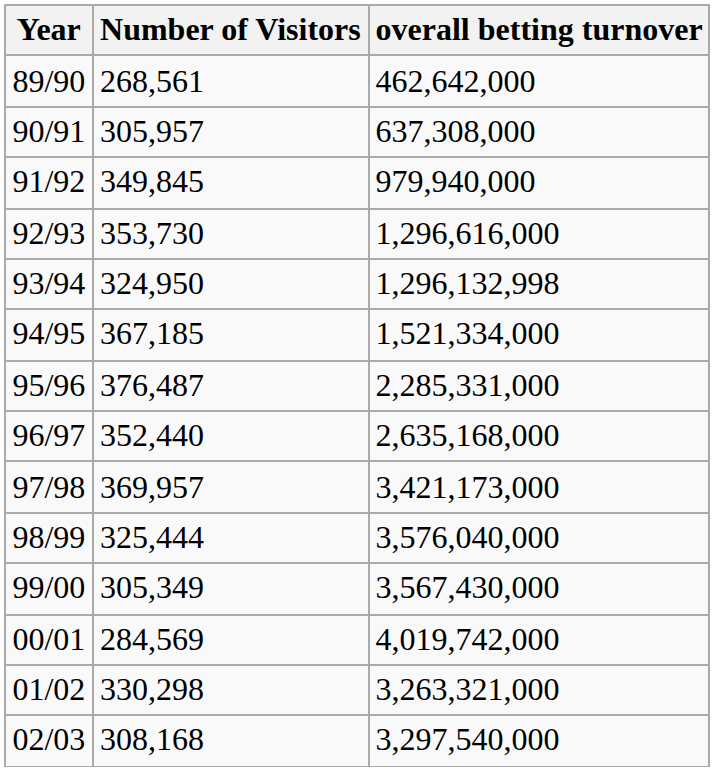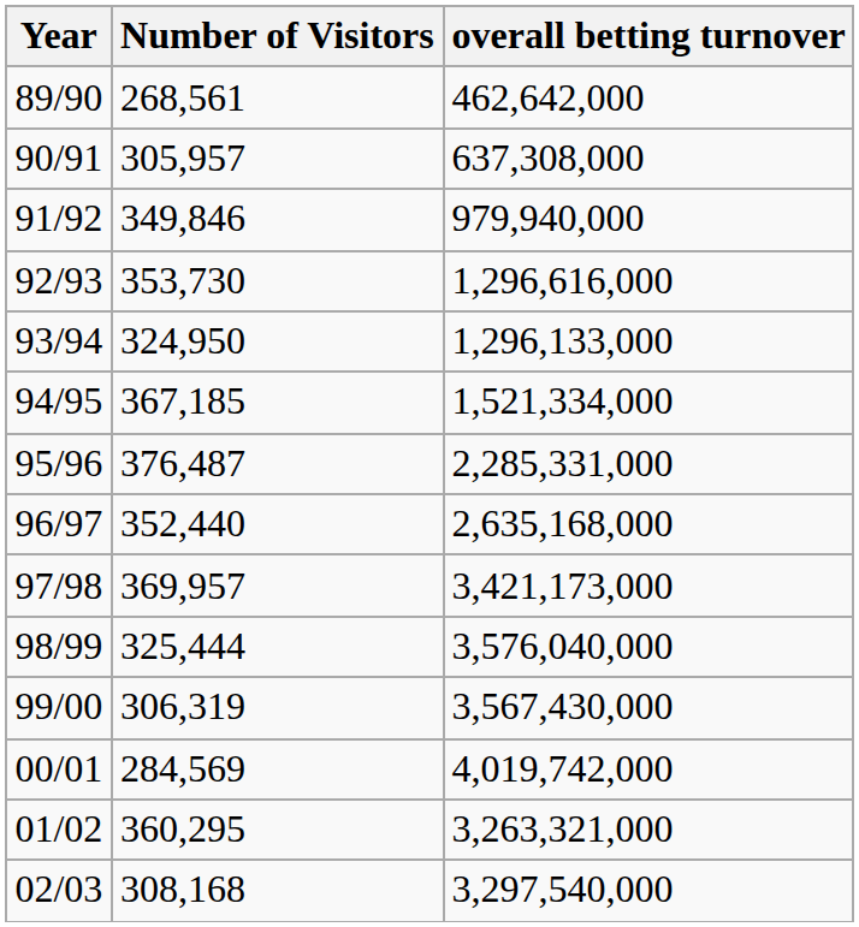 <table class="wikitable">
 <tr>
 <th>Year</th>
 <th>Number of Visitors</th>
 <th>overall betting turnover</th>
 </tr>
 <tr>
 <td>89/90</td>
 <td>268,561</td>
 <td>462,642,000</td>
 </tr>
 <tr>
 <td>90/91</td>
 <td>305,957</td>
 <td>637,308,000</td>
 </tr>
 <tr>
 <td>91/92</td>
-<td>349,845</td>
+<td>349,846</td>
 <td>979,940,000</td>
 </tr>
 <tr>
 <td>92/93</td>
 <td>353,730</td>
 <td>1,296,616,000</td>
 </tr>
 <tr>
 <td>93/94</td>
 <td>324,950</td>
-<td>1,296,132,998</td>
+<td>1,296,133,000</td>
 </tr>
 <tr>
 <td>94/95</td>
 <td>367,185</td>
 <td>1,521,334,000</td>
 </tr>
 <tr>
 <td>95/96</td>
 <td>376,487</td>
 <td>2,285,331,000</td>
 </tr>
 <tr>
 <td>96/97</td>
 <td>352,440</td>
 <td>2,635,168,000</td>
 </tr>
 <tr>
 <td>97/98</td>
 <td>369,957</td>
 <td>3,421,173,000</td>
 </tr>
 <tr>
 <td>98/99</td>
 <td>325,444</td>
 <td>3,576,040,000</td>
 </tr>
 <tr>
 <td>99/00</td>
-<td>305,349</td>
+<td>306,319</td>
 <td>3,567,430,000</td>
 </tr>
 <tr>
 <td>00/01</td>
 <td>284,569</td>
 <td>4,019,742,000</td>
 </tr>
 <tr>
 <td>01/02</td>
-<td>330,298</td>
+<td>360,295</td>
 <td>3,263,321,000</td>
 </tr>
 <tr>
 <td>02/03</td>
 <td>308,168</td>
 <td>3,297,540,000</td>
 </tr>
 <tr>
 </tr>
 </table>
